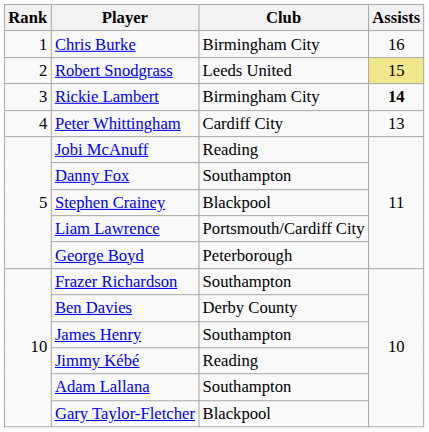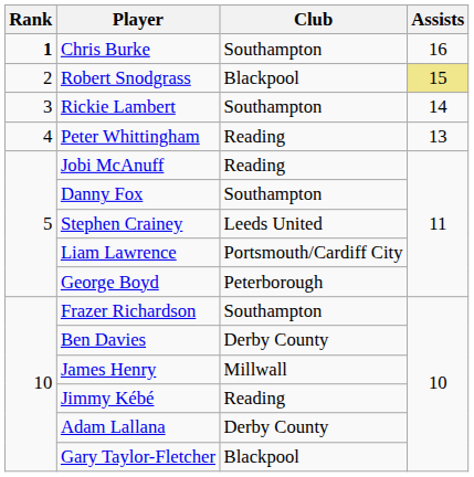 <table class="wikitable" style="text-align:right">
 <tr>
 <th>Rank</th>
 <th>Player</th>
 <th>Club</th>
 <th>Assists</th>
 </tr>
 <tr>
-<td>1</td>
+<td><strong>1</strong></td>
 <td align="left"><a href='#'>Chris Burke</a></td>
-<td align="left">Birmingham City</td>
+<td align="left">Southampton</td>
 <td style="text-align:center;">16</td>
 </tr>
 <tr>
 <td>2</td>
 <td align="left"><a href='#'>Robert Snodgrass</a></td>
-<td align="left">Leeds United</td>
+<td align="left">Blackpool</td>
 <td style="background: khaki; text-align:center;">15</td>
 </tr>
 <tr>
 <td>3</td>
 <td align="left"><a href='#'>Rickie Lambert</a></td>
-<td align="left">Birmingham City</td>
-<td style="text-align:center;"><strong>14</strong></td>
+<td align="left">Southampton</td>
+<td style="text-align:center;">14</td>
 </tr>
 <tr>
 <td>4</td>
 <td align="left"><a href='#'>Peter Whittingham</a></td>
-<td align="left">Cardiff City</td>
+<td align="left">Reading</td>
 <td style="text-align:center;">13</td>
 </tr>
 <tr>
 <td rowspan="5">5</td>
 <td align="left"><a href='#'>Jobi McAnuff</a></td>
 <td align="left">Reading</td>
 <td rowspan="5" style="text-align:center;">11</td>
 </tr>
 <tr>
 <td align="left"><a href='#'>Danny Fox</a></td>
 <td align="left">Southampton</td>
 </tr>
 <tr>
 <td align="left"><a href='#'>Stephen Crainey</a></td>
-<td align="left">Blackpool</td>
+<td align="left">Leeds United</td>
 </tr>
 <tr>
 <td align="left"><a href='#'>Liam Lawrence</a></td>
 <td align="left">Portsmouth/Cardiff City</td>
 </tr>
 <tr>
 <td align="left"><a href='#'>George Boyd</a></td>
 <td align="left">Peterborough</td>
 </tr>
 <tr>
 <td rowspan="6">10</td>
 <td align="left"><a href='#'>Frazer Richardson</a></td>
 <td align="left">Southampton</td>
 <td rowspan="6" style="text-align:center;">10</td>
 </tr>
 <tr>
 <td align="left"><a href='#'>Ben Davies</a></td>
 <td align="left">Derby County</td>
 </tr>
 <tr>
 <td align="left"><a href='#'>James Henry</a></td>
-<td align="left">Southampton</td>
+<td align="left">Millwall</td>
 </tr>
 <tr>
 <td align="left"><a href='#'>Jimmy Kébé</a></td>
 <td align="left">Reading</td>
 </tr>
 <tr>
 <td align="left"><a href='#'>Adam Lallana</a></td>
-<td align="left">Southampton</td>
+<td align="left">Derby County</td>
 </tr>
 <tr>
 <td align="left"><a href='#'>Gary Taylor-Fletcher</a></td>
 <td align="left">Blackpool</td>
 </tr>
 </table>
